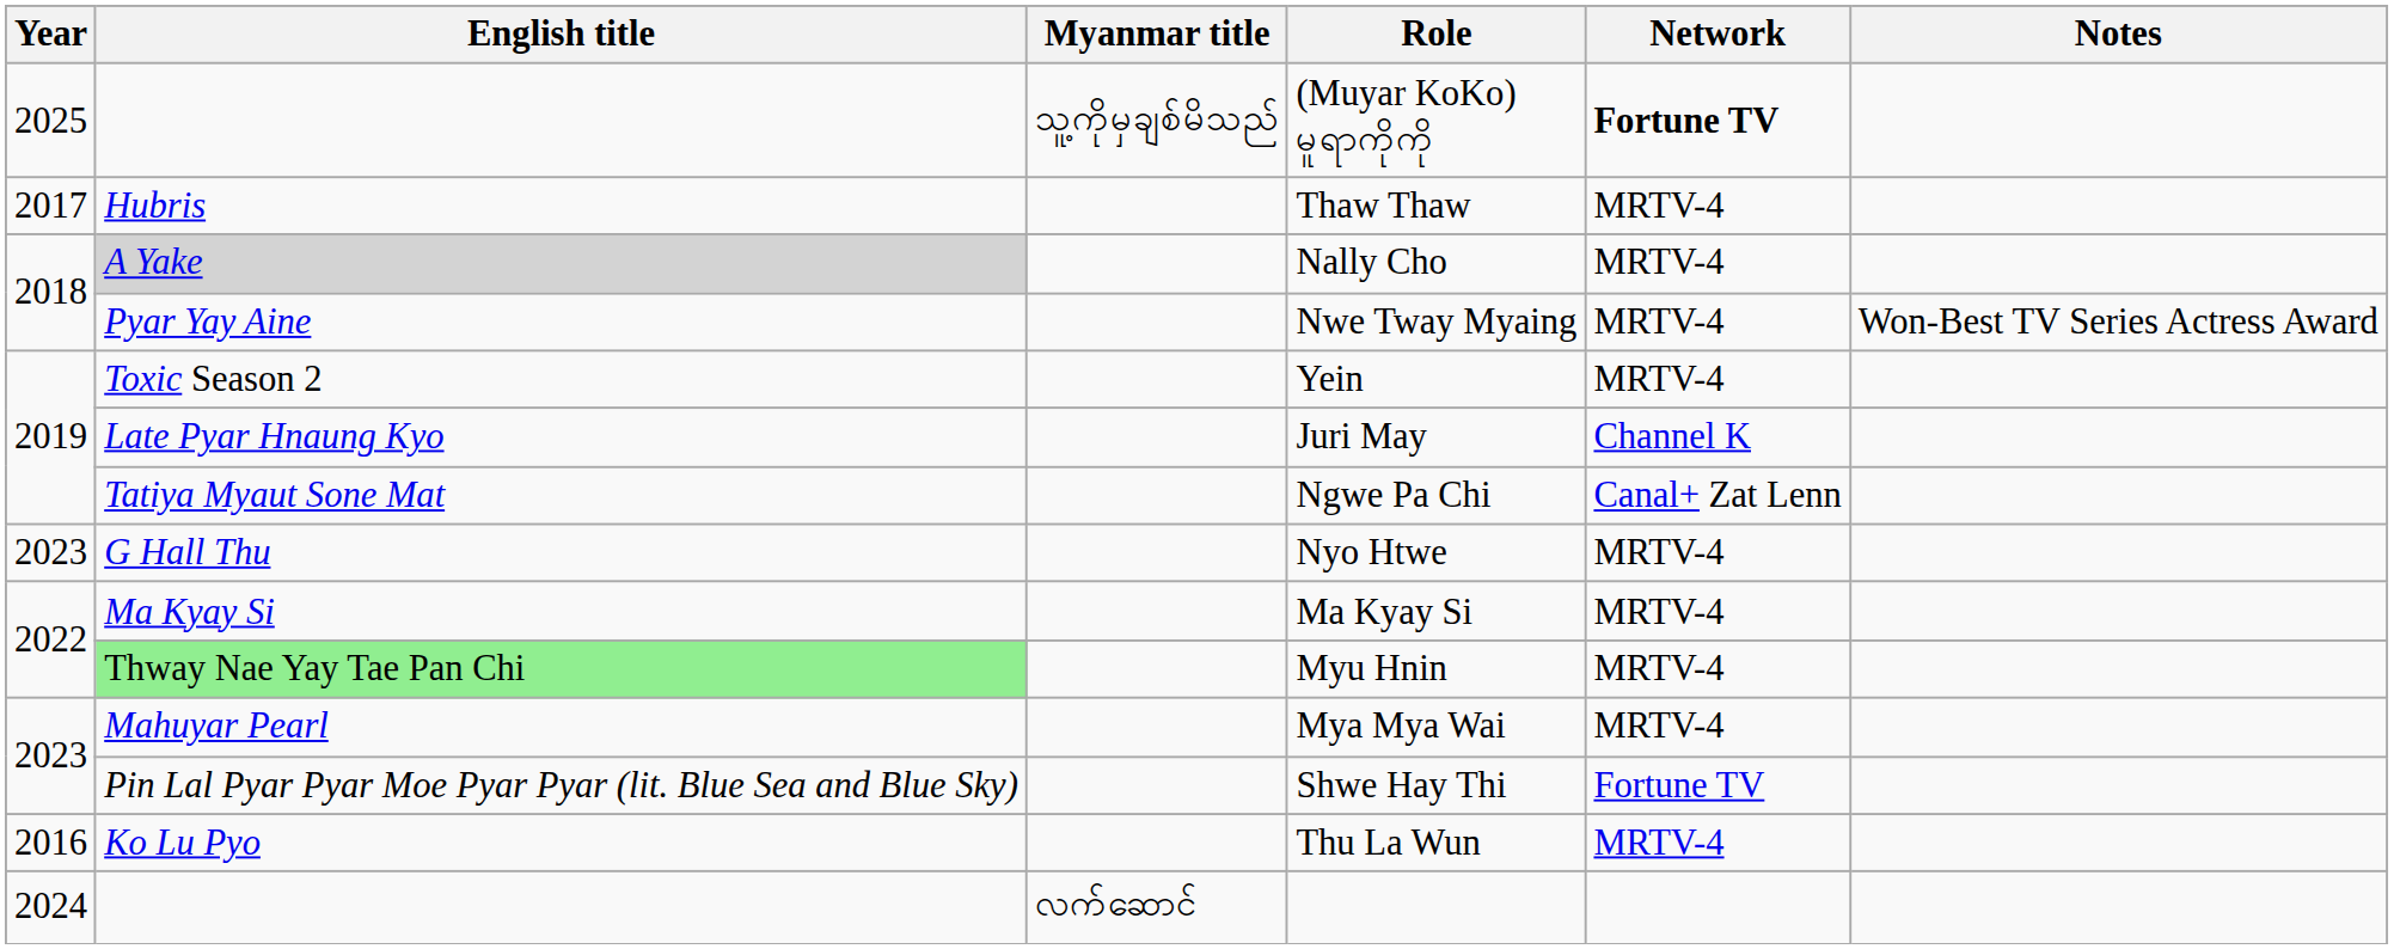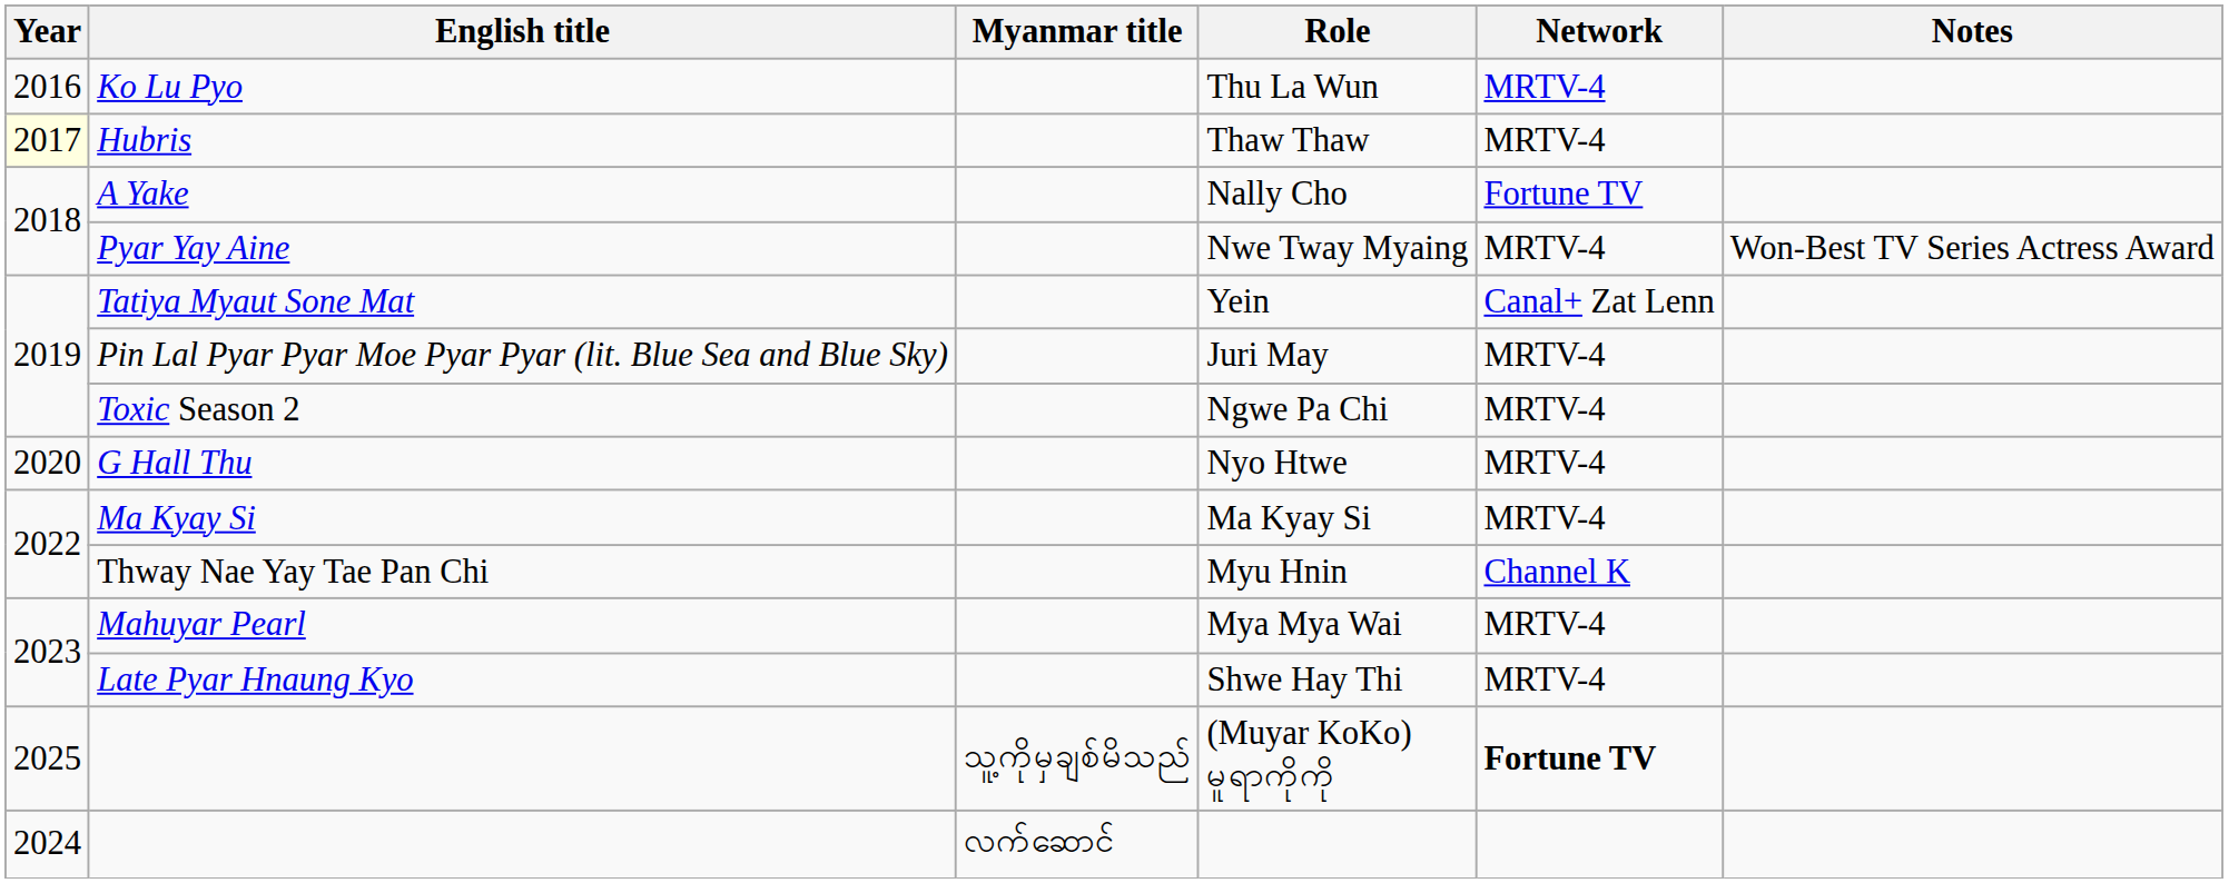 <table class="wikitable">
 <tr>
 <th width=10>Year</th>
 <th>English title</th>
 <th>Myanmar title</th>
 <th>Role</th>
 <th>Network</th>
 <th>Notes</th>
 </tr>
 <tr>
-<td>2025</td>
+<td rowspan="1">2016</td>
+<td><em><a href='#'>Ko Lu Pyo</a></em></td>
 <td></td>
-<td>သူ့ကိုမှချစ်မိသည်</td>
-<td>(Muyar KoKo)<br>မူရာကိုကို</td>
-<td><strong>Fortune TV</strong></td>
+<td>Thu La Wun</td>
+<td><a href='#'>MRTV-4</a></td>
 <td></td>
 </tr>
 <tr>
-<td rowspan="1">2017</td>
+<td rowspan="1" style="background: lightyellow;">2017</td>
 <td><em><a href='#'>Hubris</a></em></td>
 <td></td>
 <td>Thaw Thaw</td>
 <td>MRTV-4</td>
 <td></td>
 </tr>
 <tr>
 <td rowspan="2">2018</td>
-<td style="background: lightgrey;"><em><a href='#'>A Yake</a></em></td>
+<td><em><a href='#'>A Yake</a></em></td>
 <td></td>
 <td>Nally Cho</td>
-<td>MRTV-4</td>
+<td><a href='#'>Fortune TV</a></td>
 <td></td>
 </tr>
 <tr>
 <td><em><a href='#'>Pyar Yay Aine</a></em></td>
 <td></td>
 <td>Nwe Tway Myaing</td>
 <td>MRTV-4</td>
 <td>Won-Best TV Series Actress Award</td>
 </tr>
 <tr>
 <td rowspan="3">2019</td>
-<td><em><a href='#'>Toxic</a></em> Season 2 </td>
+<td><em><a href='#'>Tatiya Myaut Sone Mat</a></em></td>
 <td></td>
 <td>Yein</td>
+<td><a href='#'>Canal+</a> Zat Lenn</td>
+<td></td>
+</tr>
+<tr>
+<td><em>Pin Lal Pyar Pyar Moe Pyar Pyar (lit. Blue Sea and Blue Sky)</em></td>
+<td></td>
+<td>Juri May</td>
 <td>MRTV-4</td>
 <td></td>
 </tr>
 <tr>
-<td><em><a href='#'>Late Pyar Hnaung Kyo</a></em></td>
+<td><em><a href='#'>Toxic</a></em> Season 2 </td>
 <td></td>
-<td>Juri May</td>
-<td><a href='#'>Channel K</a></td>
+<td>Ngwe Pa Chi</td>
+<td>MRTV-4</td>
 <td></td>
 </tr>
 <tr>
-<td><em><a href='#'>Tatiya Myaut Sone Mat</a></em></td>
-<td></td>
-<td>Ngwe Pa Chi</td>
-<td><a href='#'>Canal+</a> Zat Lenn</td>
-<td></td>
-</tr>
-<tr>
-<td rowspan="1">2023</td>
+<td rowspan="1">2020</td>
 <td><em><a href='#'>G Hall Thu</a></em></td>
 <td></td>
 <td>Nyo Htwe</td>
 <td>MRTV-4</td>
 <td></td>
 </tr>
 <tr>
 <td rowspan="2">2022</td>
 <td><em><a href='#'>Ma Kyay Si</a></em></td>
 <td></td>
 <td>Ma Kyay Si</td>
 <td>MRTV-4</td>
 <td></td>
 </tr>
 <tr>
-<td style="background: lightgreen;">Thway Nae Yay Tae Pan Chi</td>
+<td>Thway Nae Yay Tae Pan Chi</td>
 <td></td>
 <td>Myu Hnin</td>
-<td>MRTV-4</td>
+<td><a href='#'>Channel K</a></td>
 <td></td>
 </tr>
 <tr>
 <td rowspan="2">2023</td>
 <td><em><a href='#'>Mahuyar Pearl</a></em></td>
 <td></td>
 <td>Mya Mya Wai</td>
 <td>MRTV-4</td>
 <td></td>
 </tr>
 <tr>
-<td><em>Pin Lal Pyar Pyar Moe Pyar Pyar (lit. Blue Sea and Blue Sky)</em></td>
+<td><em><a href='#'>Late Pyar Hnaung Kyo</a></em></td>
 <td></td>
 <td>Shwe Hay Thi</td>
-<td><a href='#'>Fortune TV</a></td>
+<td>MRTV-4</td>
 <td></td>
 </tr>
 <tr>
-<td rowspan="1">2016</td>
-<td><em><a href='#'>Ko Lu Pyo</a></em></td>
+<td>2025</td>
 <td></td>
-<td>Thu La Wun</td>
-<td><a href='#'>MRTV-4</a></td>
+<td>သူ့ကိုမှချစ်မိသည်</td>
+<td>(Muyar KoKo)<br>မူရာကိုကို</td>
+<td><strong>Fortune TV</strong></td>
 <td></td>
 </tr>
 <tr>
 <td>2024</td>
 <td></td>
 <td>လက်ဆောင်</td>
 <td></td>
 <td></td>
 <td></td>
 </tr>
 </table>
